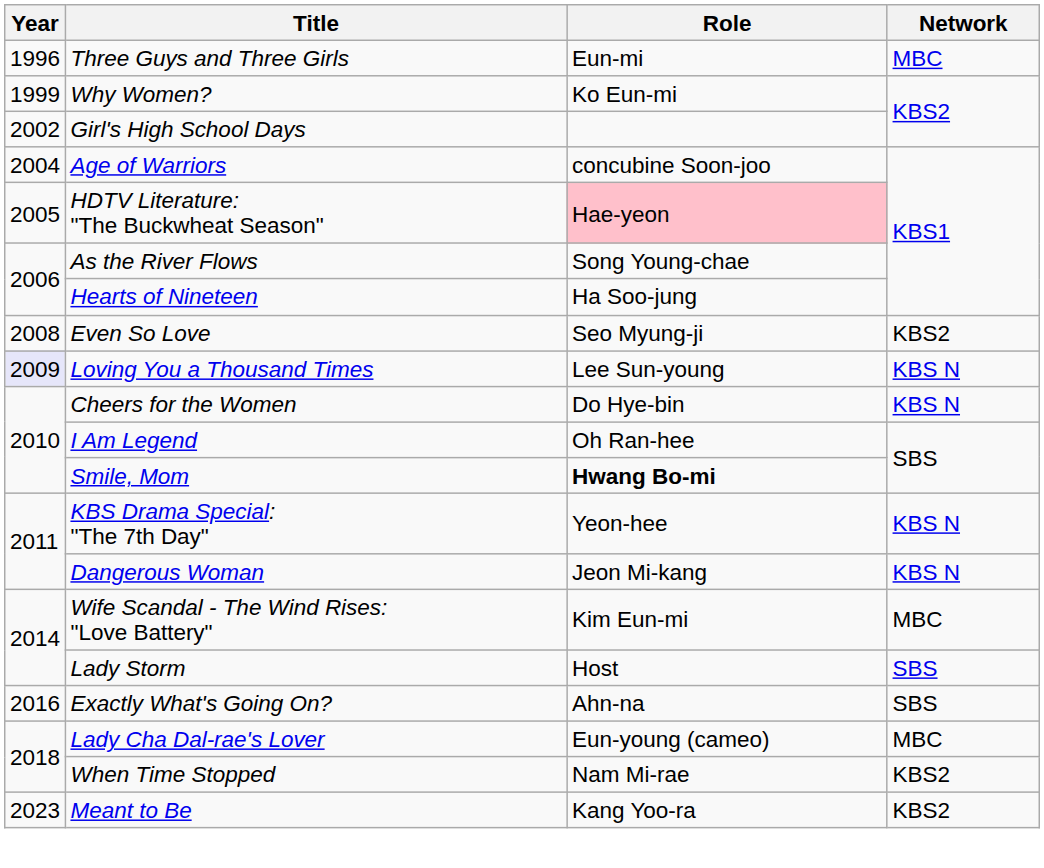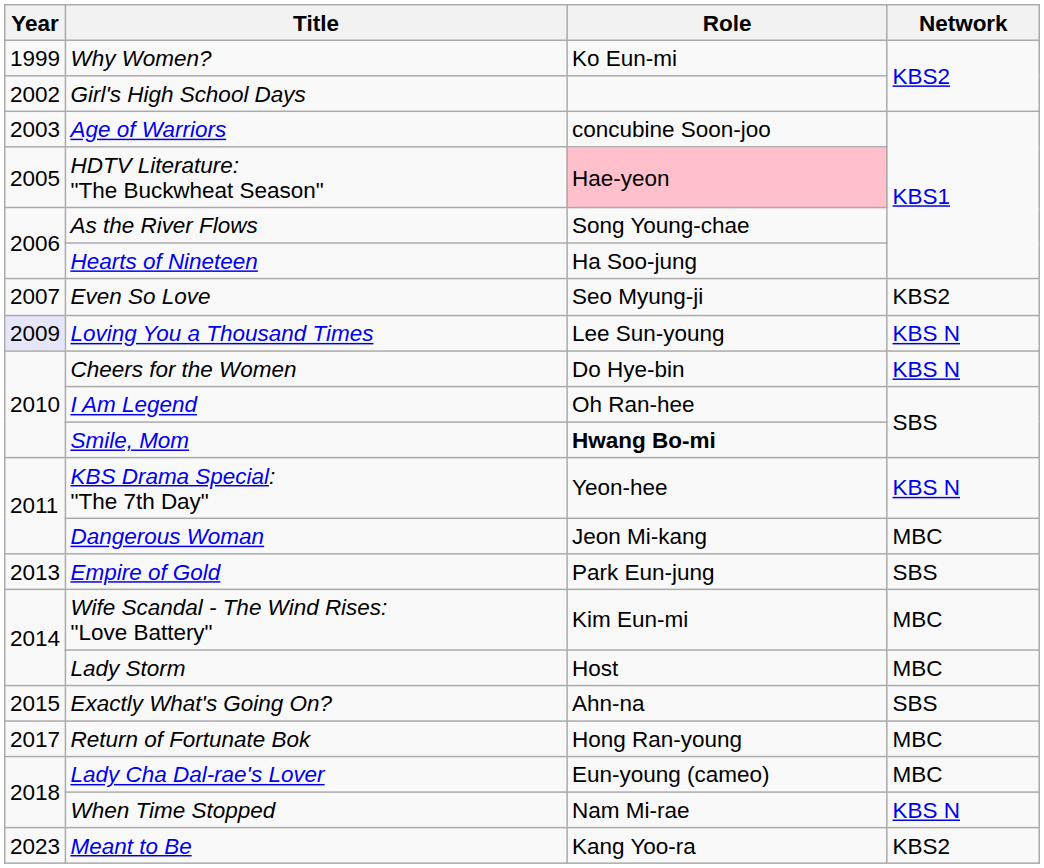 <table class="wikitable" style="font-size: 95%; width:700px">
 <tr>
 <th width=10>Year</th>
 <th>Title</th>
 <th>Role</th>
 <th>Network</th>
-</tr>
-<tr>
-<td>1996</td>
-<td><em>Three Guys and Three Girls</em></td>
-<td>Eun-mi</td>
-<td><a href='#'>MBC</a></td>
 </tr>
 <tr>
 <td>1999</td>
 <td><em>Why Women?</em></td>
 <td>Ko Eun-mi</td>
 <td rowspan=2><a href='#'>KBS2</a></td>
 </tr>
 <tr>
 <td>2002</td>
 <td><em>Girl's High School Days</em></td>
 <td></td>
 </tr>
 <tr>
-<td>2004</td>
+<td>2003</td>
 <td><em><a href='#'>Age of Warriors</a></em></td>
 <td>concubine Soon-joo</td>
 <td rowspan=4><a href='#'>KBS1</a></td>
 </tr>
 <tr>
 <td>2005</td>
 <td><em>HDTV Literature:</em><br>"The Buckwheat Season"</td>
 <td style="background: pink;">Hae-yeon</td>
 </tr>
 <tr>
 <td rowspan=2>2006</td>
 <td><em>As the River Flows</em></td>
 <td>Song Young-chae</td>
 </tr>
 <tr>
 <td><em><a href='#'>Hearts of Nineteen</a></em></td>
 <td>Ha Soo-jung</td>
 </tr>
 <tr>
-<td>2008</td>
+<td>2007</td>
 <td><em>Even So Love</em></td>
 <td>Seo Myung-ji</td>
 <td>KBS2</td>
 </tr>
 <tr>
 <td style="background: lavender;">2009</td>
 <td><em><a href='#'>Loving You a Thousand Times</a></em></td>
 <td>Lee Sun-young</td>
 <td><a href='#'>KBS N</a></td>
 </tr>
 <tr>
 <td rowspan=3>2010</td>
 <td><em>Cheers for the Women</em></td>
 <td>Do Hye-bin</td>
 <td><a href='#'>KBS N</a></td>
 </tr>
 <tr>
 <td><em><a href='#'>I Am Legend</a></em></td>
 <td>Oh Ran-hee</td>
 <td rowspan=2>SBS</td>
 </tr>
 <tr>
 <td><em><a href='#'>Smile, Mom</a></em></td>
 <td><strong>Hwang Bo-mi</strong></td>
 </tr>
 <tr>
 <td rowspan=2>2011</td>
 <td><em><a href='#'>KBS Drama Special</a>:</em><br>"The 7th Day"</td>
 <td>Yeon-hee</td>
 <td><a href='#'>KBS N</a></td>
 </tr>
 <tr>
 <td><em><a href='#'>Dangerous Woman</a></em></td>
 <td>Jeon Mi-kang</td>
-<td><a href='#'>KBS N</a></td>
+<td>MBC</td>
+</tr>
+<tr>
+<td>2013</td>
+<td><em><a href='#'>Empire of Gold</a></em></td>
+<td>Park Eun-jung</td>
+<td>SBS</td>
 </tr>
 <tr>
 <td rowspan=2>2014</td>
 <td><em>Wife Scandal - The Wind Rises:</em><br>"Love Battery"</td>
 <td>Kim Eun-mi</td>
 <td>MBC</td>
 </tr>
 <tr>
 <td><em>Lady Storm</em></td>
 <td>Host</td>
-<td><a href='#'>SBS</a></td>
+<td>MBC</td>
 </tr>
 <tr>
-<td>2016</td>
+<td>2015</td>
 <td><em>Exactly What's Going On?</em></td>
 <td>Ahn-na</td>
 <td>SBS</td>
+</tr>
+<tr>
+<td>2017</td>
+<td><em>Return of Fortunate Bok</em></td>
+<td>Hong Ran-young</td>
+<td>MBC</td>
 </tr>
 <tr>
 <td rowspan=2>2018</td>
 <td><em><a href='#'>Lady Cha Dal-rae's Lover</a></em></td>
 <td>Eun-young (cameo)</td>
 <td>MBC</td>
 </tr>
 <tr>
 <td><em>When Time Stopped</em></td>
 <td>Nam Mi-rae</td>
-<td>KBS2</td>
+<td><a href='#'>KBS N</a></td>
 </tr>
 <tr>
 <td>2023</td>
 <td><em><a href='#'>Meant to Be</a></em></td>
 <td>Kang Yoo-ra</td>
 <td>KBS2</td>
 </tr>
 </table>
